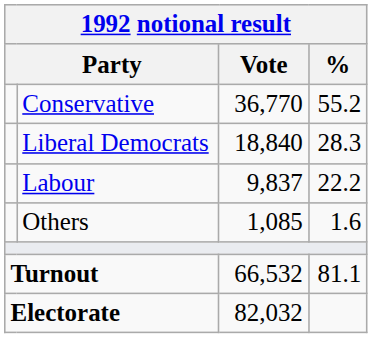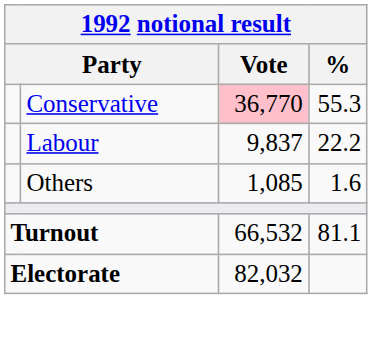 <table class="wikitable">
 <tr>
 <th colspan="4"><a href='#'>1992</a> <a href='#'>notional result</a></th>
 </tr>
 <tr>
 <th bgcolor="#DDDDFF" width="130px" colspan="2">Party</th>
 <th bgcolor="#DDDDFF" width="50px">Vote</th>
 <th bgcolor="#DDDDFF" width="30px">%</th>
 </tr>
 <tr>
 <td></td>
 <td><a href='#'>Conservative</a></td>
-<td align=right>36,770</td>
-<td align=right>55.2</td>
-</tr>
-<tr>
-<td></td>
-<td><a href='#'>Liberal Democrats</a></td>
-<td align=right>18,840</td>
-<td align=right>28.3</td>
+<td align=right style="background: pink;">36,770</td>
+<td align=right>55.3</td>
 </tr>
 <tr>
 <td></td>
 <td><a href='#'>Labour</a></td>
 <td align=right>9,837</td>
 <td align=right>22.2</td>
 </tr>
 <tr>
 <td></td>
 <td>Others</td>
 <td align=right>1,085</td>
 <td align=right>1.6</td>
 </tr>
 <tr>
 <td colspan="4" bgcolor="#EAECF0"></td>
 </tr>
 <tr>
 <td colspan="2"><strong>Turnout</strong></td>
 <td align=right>66,532</td>
 <td align=right>81.1</td>
 </tr>
 <tr>
 <td colspan="2"><strong>Electorate</strong></td>
 <td align=right>82,032</td>
 </tr>
 </table>
